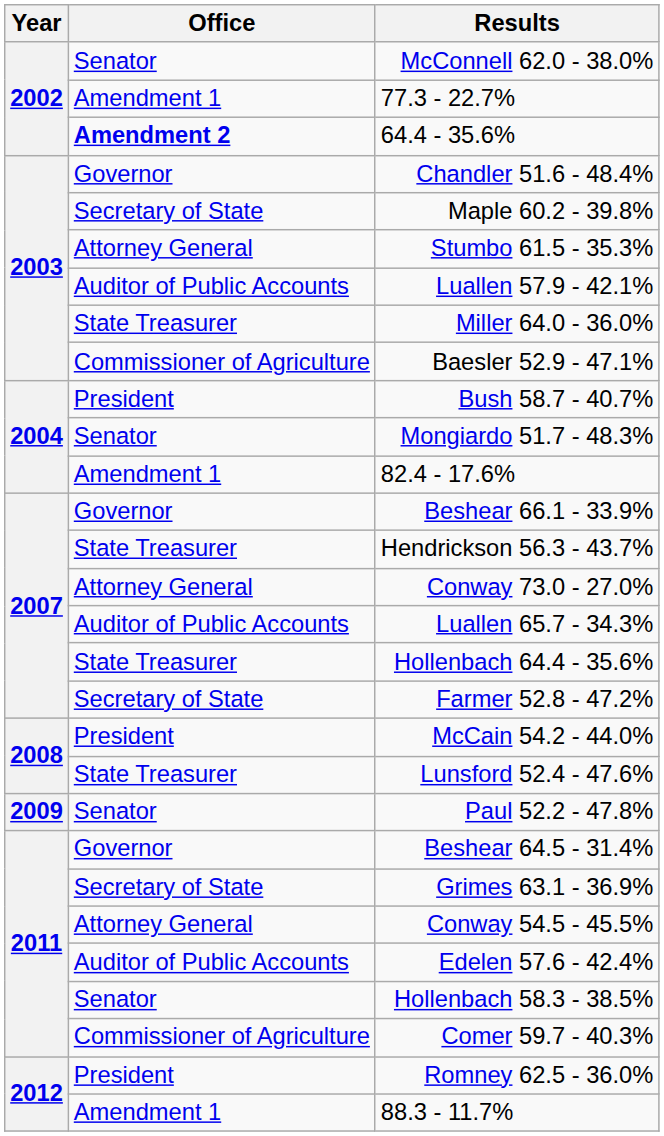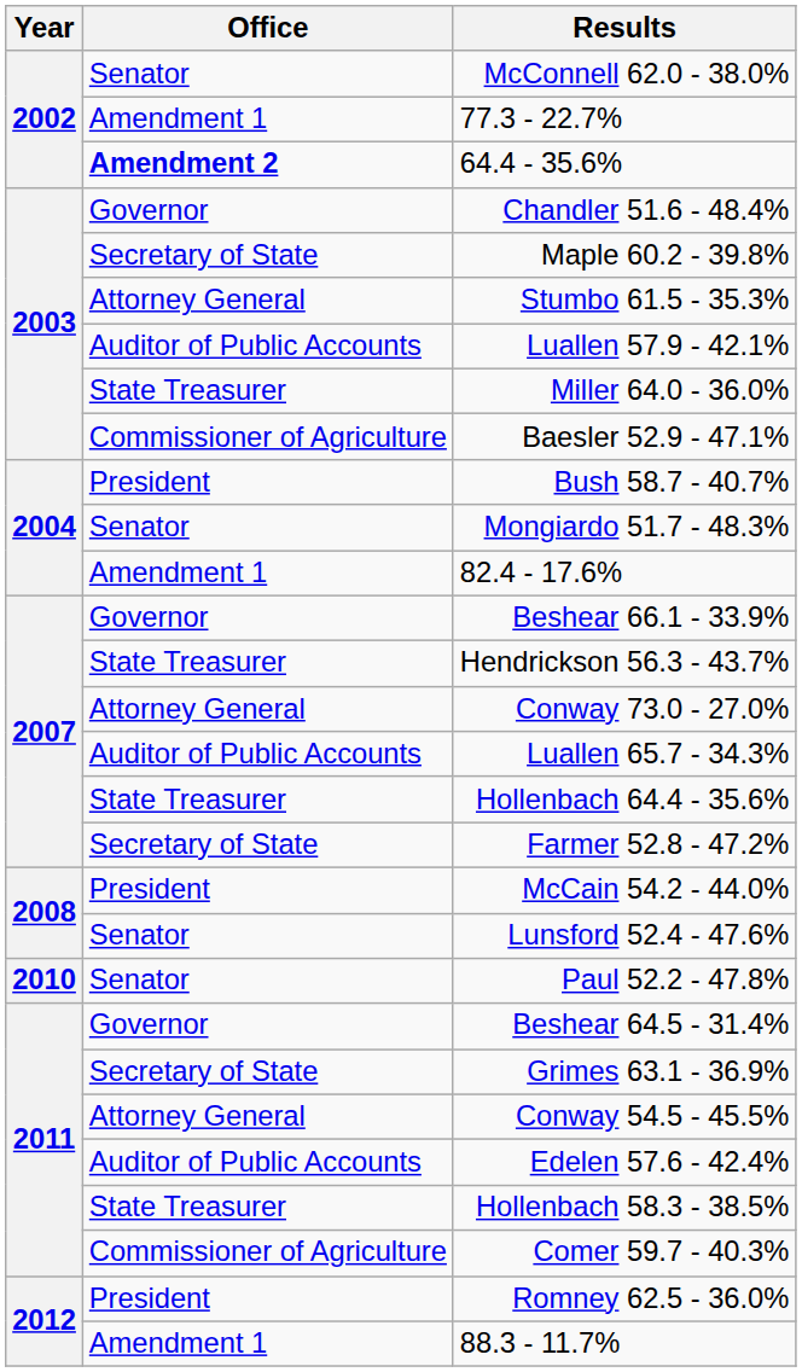 <table class=wikitable>
 <tr>
 <th>Year</th>
 <th>Office</th>
 <th>Results</th>
 </tr>
 <tr>
 <th rowspan=3><a href='#'>2002</a></th>
 <td><a href='#'>Senator</a></td>
 <td align="right" ><a href='#'>McConnell</a> 62.0 - 38.0%</td>
 </tr>
 <tr>
 <td><a href='#'>Amendment 1</a></td>
 <td> 77.3 - 22.7%</td>
 </tr>
 <tr>
 <td><strong><a href='#'>Amendment 2</a></strong></td>
 <td> 64.4 - 35.6%</td>
 </tr>
 <tr>
 <th rowspan=6><a href='#'>2003</a></th>
 <td><a href='#'>Governor</a></td>
 <td align="right" ><a href='#'>Chandler</a> 51.6 - 48.4%</td>
 </tr>
 <tr>
 <td><a href='#'>Secretary of State</a></td>
 <td align="right" >Maple 60.2 - 39.8%</td>
 </tr>
 <tr>
 <td><a href='#'>Attorney General</a></td>
 <td align="right" ><a href='#'>Stumbo</a> 61.5 - 35.3%</td>
 </tr>
 <tr>
 <td><a href='#'>Auditor of Public Accounts</a></td>
 <td align="right" ><a href='#'>Luallen</a> 57.9 - 42.1%</td>
 </tr>
 <tr>
 <td><a href='#'>State Treasurer</a></td>
 <td align="right" ><a href='#'>Miller</a> 64.0 - 36.0%</td>
 </tr>
 <tr>
 <td><a href='#'>Commissioner of Agriculture</a></td>
 <td align="right" >Baesler 52.9 - 47.1%</td>
 </tr>
 <tr>
 <th rowspan=3><a href='#'>2004</a></th>
 <td><a href='#'>President</a></td>
 <td align="right" ><a href='#'>Bush</a> 58.7 - 40.7%</td>
 </tr>
 <tr>
 <td><a href='#'>Senator</a></td>
 <td align="right" ><a href='#'>Mongiardo</a> 51.7 - 48.3%</td>
 </tr>
 <tr>
 <td><a href='#'>Amendment 1</a></td>
 <td> 82.4 - 17.6%</td>
 </tr>
 <tr>
 <th rowspan=6><a href='#'>2007</a></th>
 <td><a href='#'>Governor</a></td>
 <td align="right" ><a href='#'>Beshear</a> 66.1 - 33.9%</td>
 </tr>
 <tr>
 <td><a href='#'>State Treasurer</a></td>
 <td align="right" >Hendrickson 56.3 - 43.7%</td>
 </tr>
 <tr>
 <td><a href='#'>Attorney General</a></td>
 <td align="right" ><a href='#'>Conway</a> 73.0 - 27.0%</td>
 </tr>
 <tr>
 <td><a href='#'>Auditor of Public Accounts</a></td>
 <td align="right" ><a href='#'>Luallen</a> 65.7 - 34.3%</td>
 </tr>
 <tr>
 <td><a href='#'>State Treasurer</a></td>
 <td align="right" ><a href='#'>Hollenbach</a> 64.4 - 35.6%</td>
 </tr>
 <tr>
 <td><a href='#'>Secretary of State</a></td>
 <td align="right" ><a href='#'>Farmer</a> 52.8 - 47.2%</td>
 </tr>
 <tr>
 <th rowspan=2><a href='#'>2008</a></th>
 <td><a href='#'>President</a></td>
 <td align="right" ><a href='#'>McCain</a> 54.2 - 44.0%</td>
 </tr>
 <tr>
-<td><a href='#'>State Treasurer</a></td>
+<td><a href='#'>Senator</a></td>
 <td align="right" ><a href='#'>Lunsford</a> 52.4 - 47.6%</td>
 </tr>
 <tr>
-<th><a href='#'>2009</a></th>
+<th><a href='#'>2010</a></th>
 <td><a href='#'>Senator</a></td>
 <td align="right" ><a href='#'>Paul</a> 52.2 - 47.8%</td>
 </tr>
 <tr>
 <th rowspan=6><a href='#'>2011</a></th>
 <td><a href='#'>Governor</a></td>
 <td align="right" ><a href='#'>Beshear</a> 64.5 - 31.4%</td>
 </tr>
 <tr>
 <td><a href='#'>Secretary of State</a></td>
 <td align="right" ><a href='#'>Grimes</a> 63.1 - 36.9%</td>
 </tr>
 <tr>
 <td><a href='#'>Attorney General</a></td>
 <td align="right" ><a href='#'>Conway</a> 54.5 - 45.5%</td>
 </tr>
 <tr>
 <td><a href='#'>Auditor of Public Accounts</a></td>
 <td align="right" ><a href='#'>Edelen</a> 57.6 - 42.4%</td>
 </tr>
 <tr>
-<td><a href='#'>Senator</a></td>
+<td><a href='#'>State Treasurer</a></td>
 <td align="right" ><a href='#'>Hollenbach</a> 58.3 - 38.5%</td>
 </tr>
 <tr>
 <td><a href='#'>Commissioner of Agriculture</a></td>
 <td align="right" ><a href='#'>Comer</a> 59.7 - 40.3%</td>
 </tr>
 <tr>
 <th rowspan=3><a href='#'>2012</a></th>
 <td><a href='#'>President</a></td>
 <td align="right" ><a href='#'>Romney</a> 62.5 - 36.0%</td>
 </tr>
 <tr>
 <td><a href='#'>Amendment 1</a></td>
 <td> 88.3 - 11.7%</td>
 </tr>
 </table>
